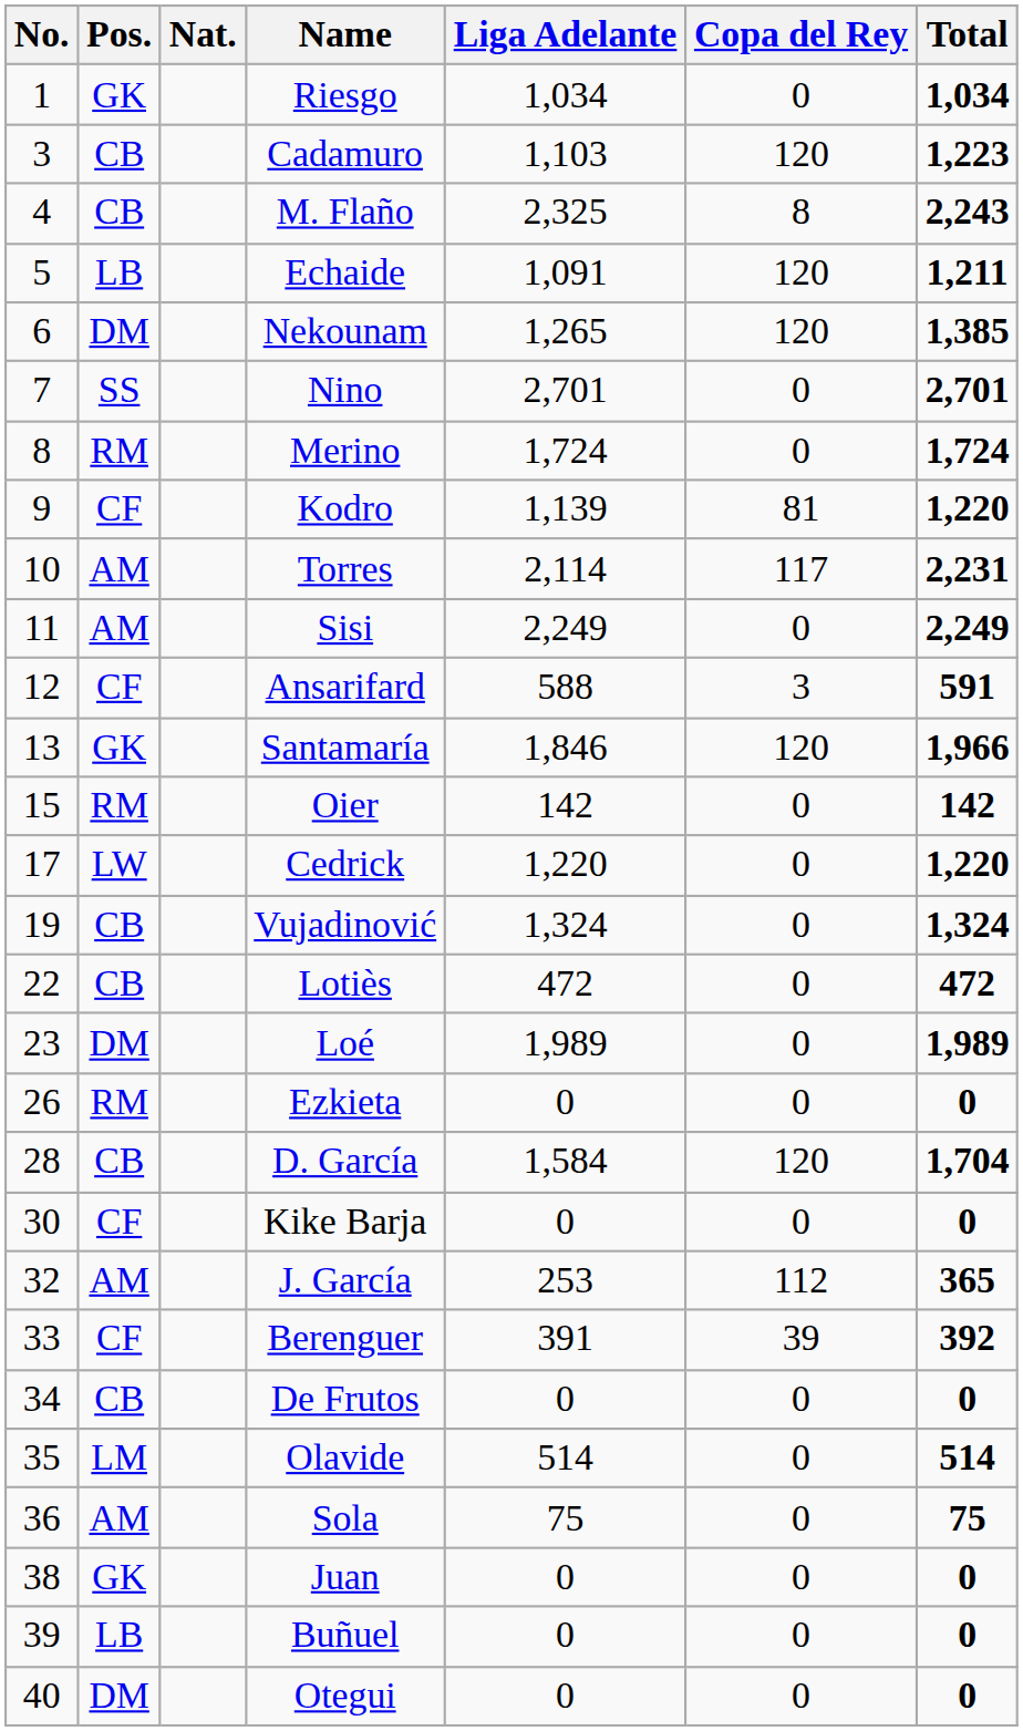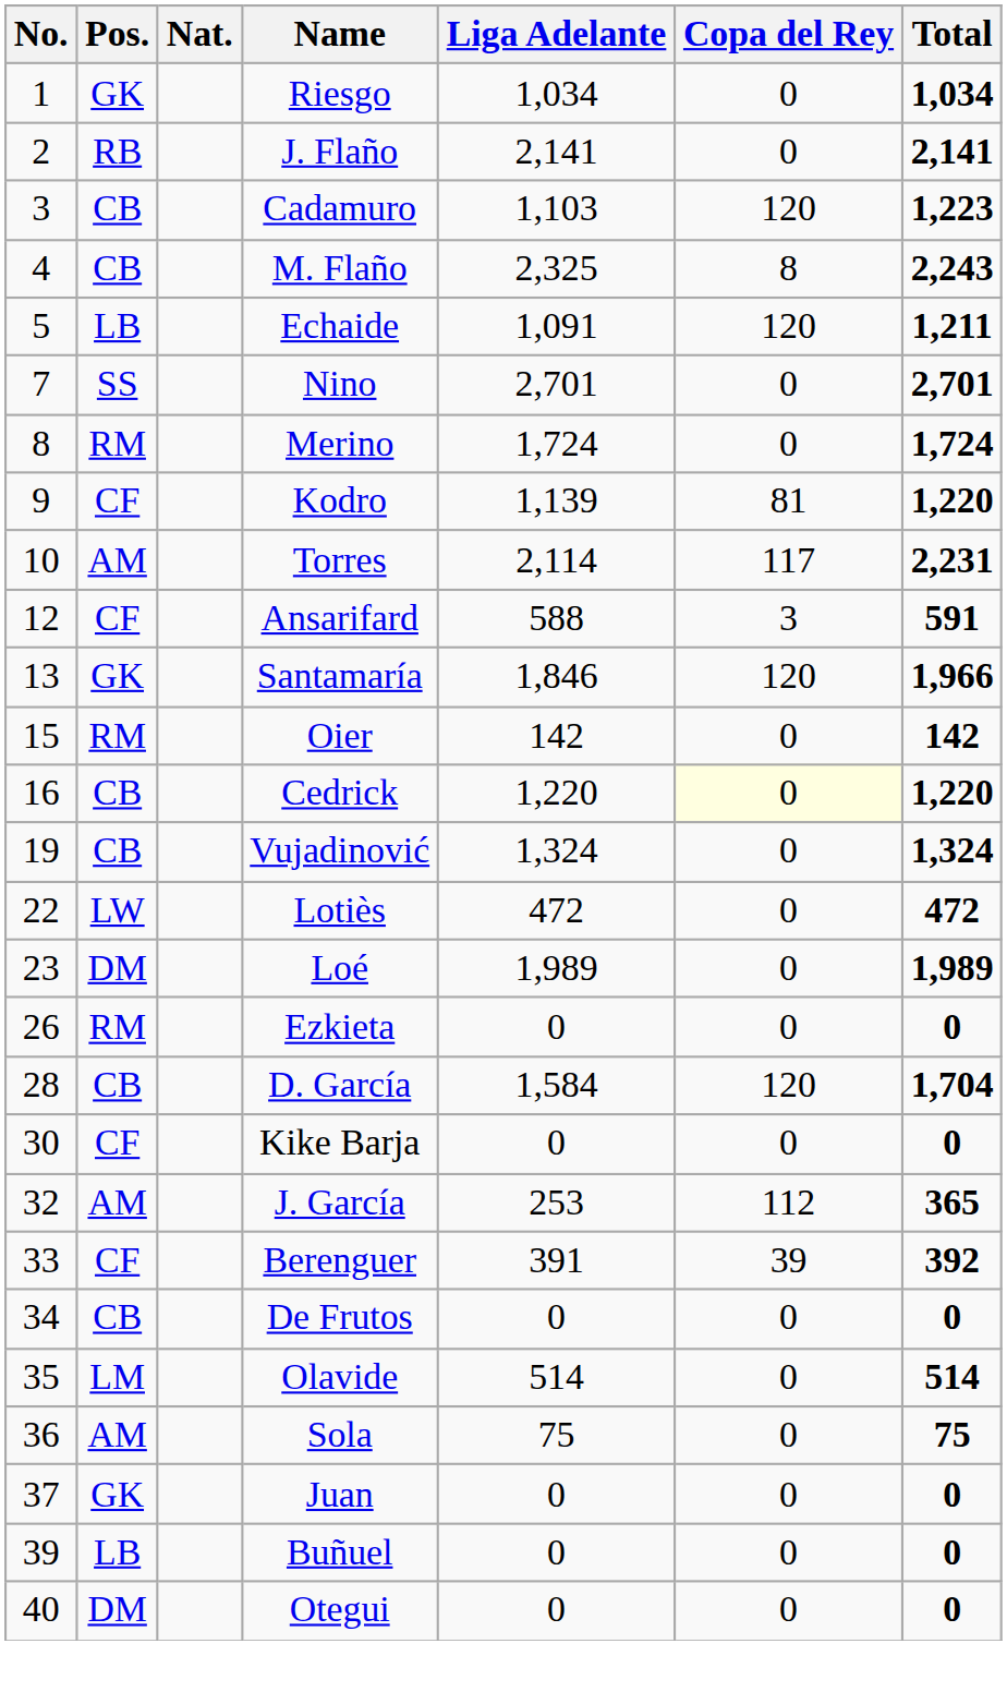 <table class="wikitable">
 <tr>
 <th>No.</th>
 <th>Pos.</th>
 <th>Nat.</th>
 <th>Name</th>
 <th><a href='#'>Liga Adelante</a></th>
 <th><a href='#'>Copa del Rey</a></th>
 <th>Total</th>
 </tr>
 <tr align=center>
 <td>1</td>
 <td><a href='#'>GK</a></td>
 <td></td>
 <td><a href='#'>Riesgo</a></td>
 <td>1,034</td>
 <td>0</td>
 <td><strong>1,034</strong></td>
+</tr>
+<tr align=center>
+<td>2</td>
+<td><a href='#'>RB</a></td>
+<td></td>
+<td><a href='#'>J. Flaño</a></td>
+<td>2,141</td>
+<td>0</td>
+<td><strong>2,141</strong></td>
 </tr>
 <tr align=center>
 <td>3</td>
 <td><a href='#'>CB</a></td>
 <td></td>
 <td><a href='#'>Cadamuro</a></td>
 <td>1,103</td>
 <td>120</td>
 <td><strong>1,223</strong></td>
 </tr>
 <tr align=center>
 <td>4</td>
 <td><a href='#'>CB</a></td>
 <td></td>
 <td><a href='#'>M. Flaño</a></td>
 <td>2,325</td>
 <td>8</td>
 <td><strong>2,243</strong></td>
 </tr>
 <tr align=center>
 <td>5</td>
 <td><a href='#'>LB</a></td>
 <td></td>
 <td><a href='#'>Echaide</a></td>
 <td>1,091</td>
 <td>120</td>
 <td><strong>1,211</strong></td>
-</tr>
-<tr align=center>
-<td>6</td>
-<td><a href='#'>DM</a></td>
-<td></td>
-<td><a href='#'>Nekounam</a></td>
-<td>1,265</td>
-<td>120</td>
-<td><strong>1,385</strong></td>
 </tr>
 <tr align=center>
 <td>7</td>
 <td><a href='#'>SS</a></td>
 <td></td>
 <td><a href='#'>Nino</a></td>
 <td>2,701</td>
 <td>0</td>
 <td><strong>2,701</strong></td>
 </tr>
 <tr align=center>
 <td>8</td>
 <td><a href='#'>RM</a></td>
 <td></td>
 <td><a href='#'>Merino</a></td>
 <td>1,724</td>
 <td>0</td>
 <td><strong>1,724</strong></td>
 </tr>
 <tr align=center>
 <td>9</td>
 <td><a href='#'>CF</a></td>
 <td></td>
 <td><a href='#'>Kodro</a></td>
 <td>1,139</td>
 <td>81</td>
 <td><strong>1,220</strong></td>
 </tr>
 <tr align=center>
 <td>10</td>
 <td><a href='#'>AM</a></td>
 <td></td>
 <td><a href='#'>Torres</a></td>
 <td>2,114</td>
 <td>117</td>
 <td><strong>2,231</strong></td>
 </tr>
 <tr align=center>
-<td>11</td>
-<td><a href='#'>AM</a></td>
-<td></td>
-<td><a href='#'>Sisi</a></td>
-<td>2,249</td>
-<td>0</td>
-<td><strong>2,249</strong></td>
-</tr>
-<tr align=center>
 <td>12</td>
 <td><a href='#'>CF</a></td>
 <td></td>
 <td><a href='#'>Ansarifard</a></td>
 <td>588</td>
 <td>3</td>
 <td><strong>591</strong></td>
 </tr>
 <tr align=center>
 <td>13</td>
 <td><a href='#'>GK</a></td>
 <td></td>
 <td><a href='#'>Santamaría</a></td>
 <td>1,846</td>
 <td>120</td>
 <td><strong>1,966</strong></td>
 </tr>
 <tr align=center>
 <td>15</td>
 <td><a href='#'>RM</a></td>
 <td></td>
 <td><a href='#'>Oier</a></td>
 <td>142</td>
 <td>0</td>
 <td><strong>142</strong></td>
 </tr>
 <tr align=center>
-<td>17</td>
-<td><a href='#'>LW</a></td>
+<td>16</td>
+<td><a href='#'>CB</a></td>
 <td></td>
 <td><a href='#'>Cedrick</a></td>
 <td>1,220</td>
-<td>0</td>
+<td style="background: lightyellow;">0</td>
 <td><strong>1,220</strong></td>
 </tr>
 <tr align=center>
 <td>19</td>
 <td><a href='#'>CB</a></td>
 <td></td>
 <td><a href='#'>Vujadinović</a></td>
 <td>1,324</td>
 <td>0</td>
 <td><strong>1,324</strong></td>
 </tr>
 <tr align=center>
 <td>22</td>
-<td><a href='#'>CB</a></td>
+<td><a href='#'>LW</a></td>
 <td></td>
 <td><a href='#'>Lotiès</a></td>
 <td>472</td>
 <td>0</td>
 <td><strong>472</strong></td>
 </tr>
 <tr align=center>
 <td>23</td>
 <td><a href='#'>DM</a></td>
 <td></td>
 <td><a href='#'>Loé</a></td>
 <td>1,989</td>
 <td>0</td>
 <td><strong>1,989</strong></td>
 </tr>
 <tr align=center>
 <td>26</td>
 <td><a href='#'>RM</a></td>
 <td></td>
 <td><a href='#'>Ezkieta</a></td>
 <td>0</td>
 <td>0</td>
 <td><strong>0</strong></td>
 </tr>
 <tr align=center>
 <td>28</td>
 <td><a href='#'>CB</a></td>
 <td></td>
 <td><a href='#'>D. García</a></td>
 <td>1,584</td>
 <td>120</td>
 <td><strong>1,704</strong></td>
 </tr>
 <tr align=center>
 <td>30</td>
 <td><a href='#'>CF</a></td>
 <td></td>
 <td>Kike Barja</td>
 <td>0</td>
 <td>0</td>
 <td><strong>0</strong></td>
 </tr>
 <tr align=center>
 <td>32</td>
 <td><a href='#'>AM</a></td>
 <td></td>
 <td><a href='#'>J. García</a></td>
 <td>253</td>
 <td>112</td>
 <td><strong>365</strong></td>
 </tr>
 <tr align=center>
 <td>33</td>
 <td><a href='#'>CF</a></td>
 <td></td>
 <td><a href='#'>Berenguer</a></td>
 <td>391</td>
 <td>39</td>
 <td><strong>392</strong></td>
 </tr>
 <tr align=center>
 <td>34</td>
 <td><a href='#'>CB</a></td>
 <td></td>
 <td><a href='#'>De Frutos</a></td>
 <td>0</td>
 <td>0</td>
 <td><strong>0</strong></td>
 </tr>
 <tr align=center>
 <td>35</td>
 <td><a href='#'>LM</a></td>
 <td></td>
 <td><a href='#'>Olavide</a></td>
 <td>514</td>
 <td>0</td>
 <td><strong>514</strong></td>
 </tr>
 <tr align=center>
 <td>36</td>
 <td><a href='#'>AM</a></td>
 <td></td>
 <td><a href='#'>Sola</a></td>
 <td>75</td>
 <td>0</td>
 <td><strong>75</strong></td>
 </tr>
 <tr align=center>
-<td>38</td>
+<td>37</td>
 <td><a href='#'>GK</a></td>
 <td></td>
 <td><a href='#'>Juan</a></td>
 <td>0</td>
 <td>0</td>
 <td><strong>0</strong></td>
 </tr>
 <tr align=center>
 <td>39</td>
 <td><a href='#'>LB</a></td>
 <td></td>
 <td><a href='#'>Buñuel</a></td>
 <td>0</td>
 <td>0</td>
 <td><strong>0</strong></td>
 </tr>
 <tr align=center>
 <td>40</td>
 <td><a href='#'>DM</a></td>
 <td></td>
 <td><a href='#'>Otegui</a></td>
 <td>0</td>
 <td>0</td>
 <td><strong>0</strong></td>
 </tr>
 </table>
